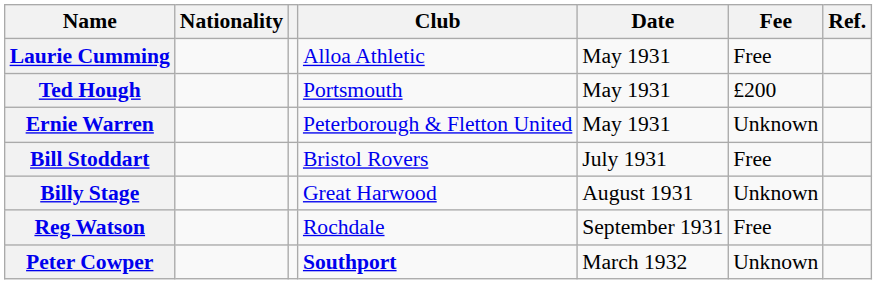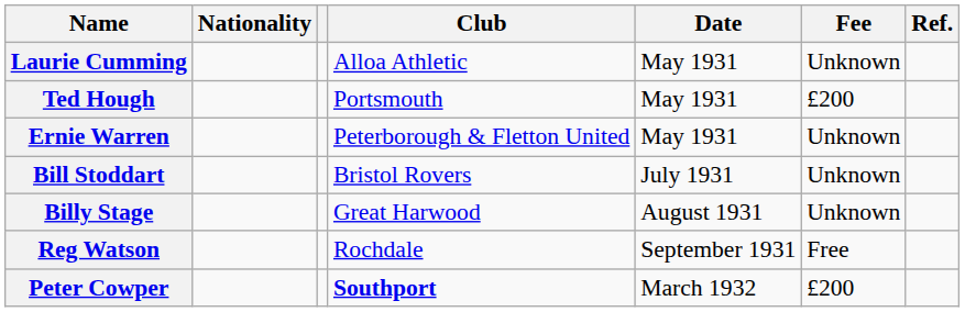 <table class="wikitable plainrowheaders">
 <tr>
 <th scope="col">Name</th>
 <th scope="col">Nationality</th>
 <th scope="col"></th>
 <th scope="col">Club</th>
 <th scope="col">Date</th>
 <th scope="col">Fee</th>
 <th scope="col">Ref.</th>
 </tr>
 <tr>
 <th scope="row"><a href='#'>Laurie Cumming</a></th>
 <td></td>
 <td align="center"></td>
 <td> <a href='#'>Alloa Athletic</a></td>
 <td>May 1931</td>
-<td>Free</td>
+<td>Unknown</td>
 <td align="center"></td>
 </tr>
 <tr>
 <th scope="row"><a href='#'>Ted Hough</a></th>
 <td></td>
 <td align="center"></td>
 <td> <a href='#'>Portsmouth</a></td>
 <td>May 1931</td>
 <td>£200</td>
 <td align="center"></td>
 </tr>
 <tr>
 <th scope="row"><a href='#'>Ernie Warren</a></th>
 <td></td>
 <td align="center"></td>
 <td> <a href='#'>Peterborough & Fletton United</a></td>
 <td>May 1931</td>
 <td>Unknown</td>
 <td align="center"></td>
 </tr>
 <tr>
 <th scope="row"><a href='#'>Bill Stoddart</a></th>
 <td></td>
 <td align="center"></td>
 <td> <a href='#'>Bristol Rovers</a></td>
 <td>July 1931</td>
-<td>Free</td>
+<td>Unknown</td>
 <td align="center"></td>
 </tr>
 <tr>
 <th scope="row"><a href='#'>Billy Stage</a></th>
 <td></td>
 <td align="center"></td>
 <td> <a href='#'>Great Harwood</a></td>
 <td>August 1931</td>
 <td>Unknown</td>
 <td align="center"></td>
 </tr>
 <tr>
 <th scope="row"><a href='#'>Reg Watson</a></th>
 <td></td>
 <td align="center"></td>
 <td> <a href='#'>Rochdale</a></td>
 <td>September 1931</td>
 <td>Free</td>
 <td align="center"></td>
 </tr>
 <tr>
 <th scope="row"><a href='#'>Peter Cowper</a></th>
 <td></td>
 <td align="center"></td>
 <td><strong> <a href='#'>Southport</a></strong></td>
 <td>March 1932</td>
-<td>Unknown</td>
+<td>£200</td>
 <td align="center"></td>
 </tr>
 </table>
